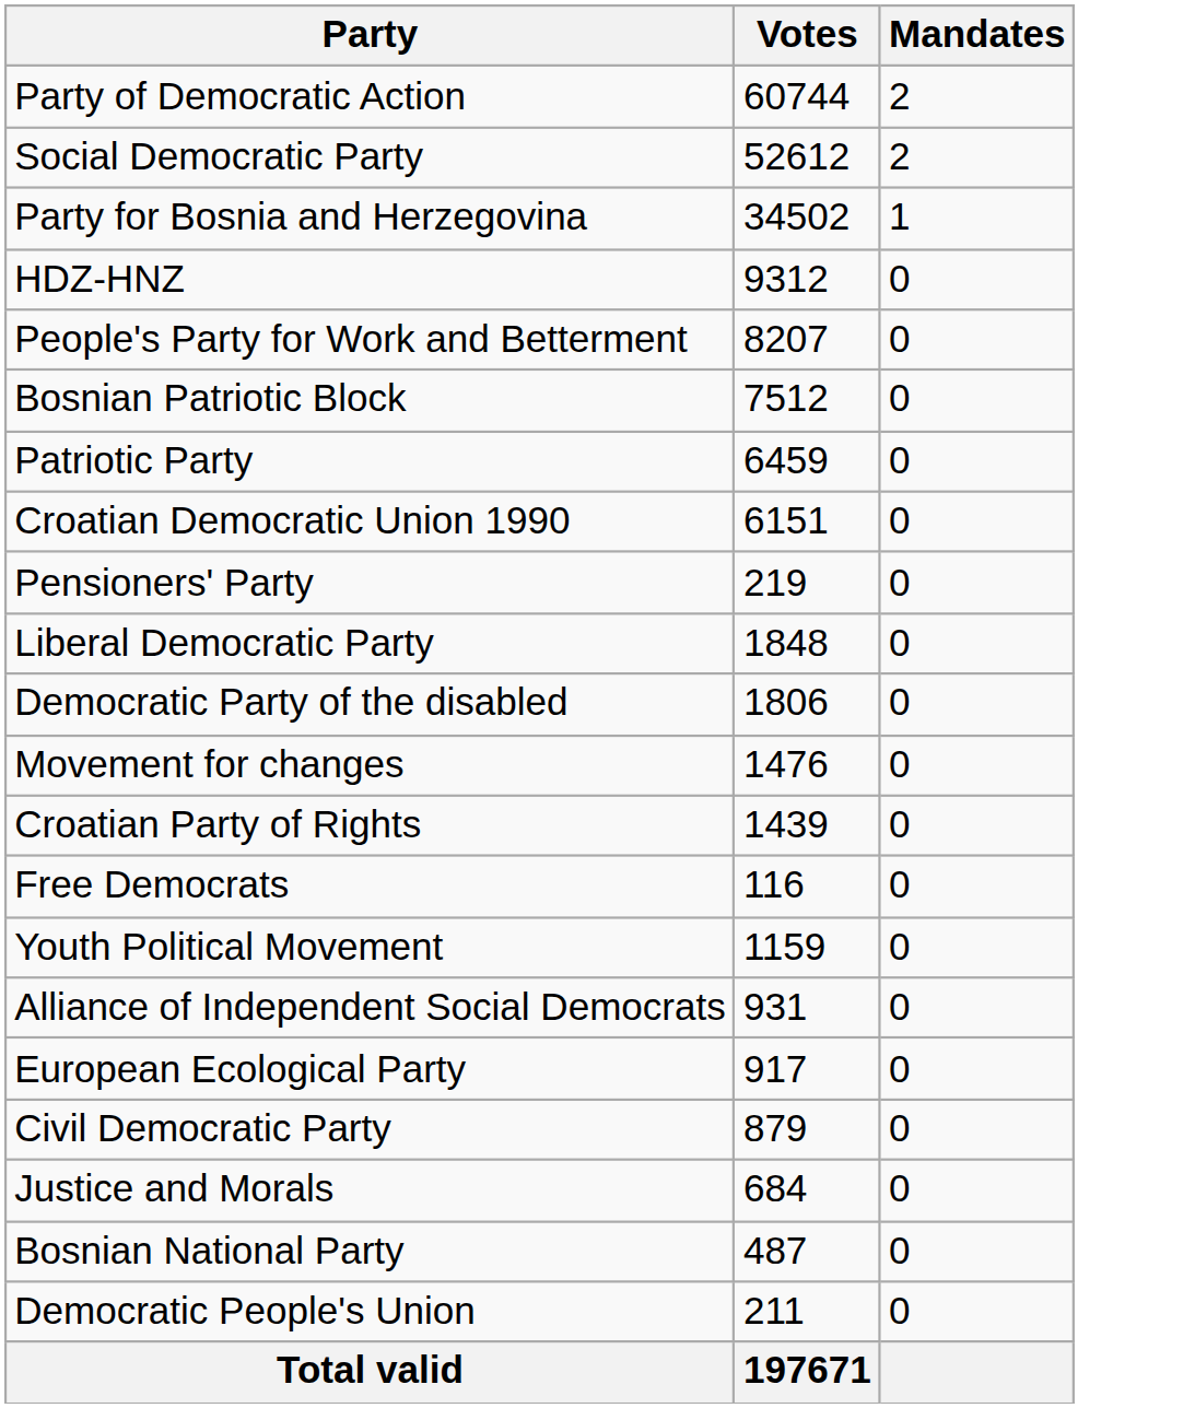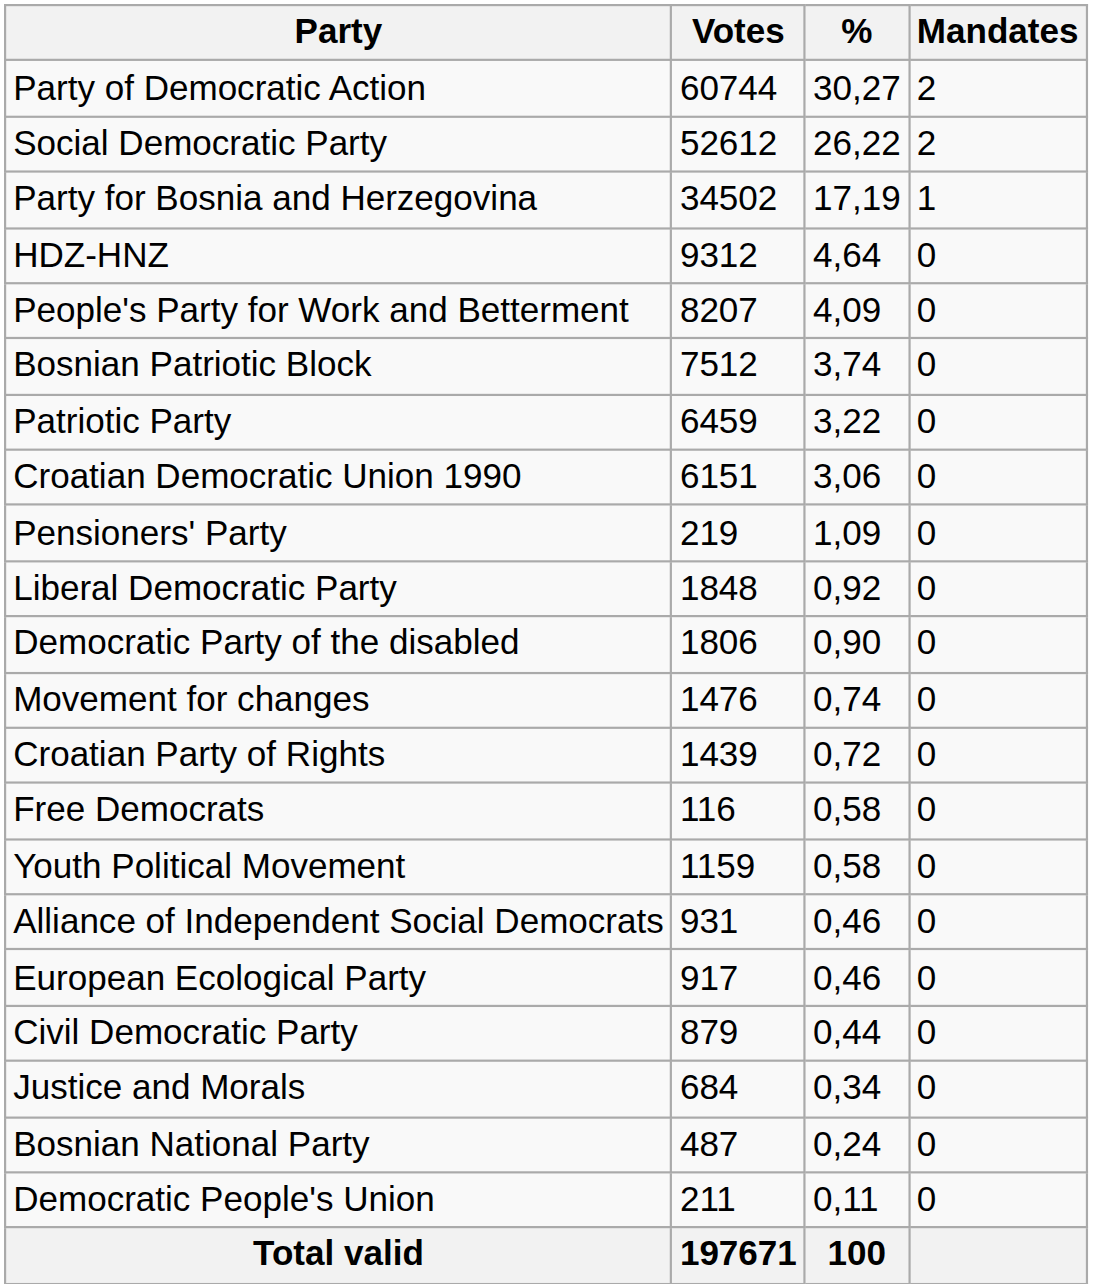 <table class="wikitable" style ="text-align: left">
 <tr>
 <th>Party</th>
 <th>Votes</th>
+<th>%</th>
 <th>Mandates</th>
 </tr>
 <tr>
 <td>Party of Democratic Action</td>
 <td>60744</td>
+<td>30,27</td>
 <td>2</td>
 </tr>
 <tr>
 <td>Social Democratic Party</td>
 <td>52612</td>
+<td>26,22</td>
 <td>2</td>
 </tr>
 <tr>
 <td>Party for Bosnia and Herzegovina</td>
 <td>34502</td>
+<td>17,19</td>
 <td>1</td>
 </tr>
 <tr>
 <td>HDZ-HNZ</td>
 <td>9312</td>
+<td>4,64</td>
 <td>0</td>
 </tr>
 <tr>
 <td>People's Party for Work and Betterment</td>
 <td>8207</td>
+<td>4,09</td>
 <td>0</td>
 </tr>
 <tr>
 <td>Bosnian Patriotic Block</td>
 <td>7512</td>
+<td>3,74</td>
 <td>0</td>
 </tr>
 <tr>
 <td>Patriotic Party</td>
 <td>6459</td>
+<td>3,22</td>
 <td>0</td>
 </tr>
 <tr>
 <td>Croatian Democratic Union 1990</td>
 <td>6151</td>
+<td>3,06</td>
 <td>0</td>
 </tr>
 <tr>
 <td>Pensioners' Party</td>
 <td>219</td>
+<td>1,09</td>
 <td>0</td>
 </tr>
 <tr>
 <td>Liberal Democratic Party</td>
 <td>1848</td>
+<td>0,92</td>
 <td>0</td>
 </tr>
 <tr>
 <td>Democratic Party of the disabled</td>
 <td>1806</td>
+<td>0,90</td>
 <td>0</td>
 </tr>
 <tr>
 <td>Movement for changes</td>
 <td>1476</td>
+<td>0,74</td>
 <td>0</td>
 </tr>
 <tr>
 <td>Croatian Party of Rights</td>
 <td>1439</td>
+<td>0,72</td>
 <td>0</td>
 </tr>
 <tr>
 <td>Free Democrats</td>
 <td>116</td>
+<td>0,58</td>
 <td>0</td>
 </tr>
 <tr>
 <td>Youth Political Movement</td>
 <td>1159</td>
+<td>0,58</td>
 <td>0</td>
 </tr>
 <tr>
 <td>Alliance of Independent Social Democrats</td>
 <td>931</td>
+<td>0,46</td>
 <td>0</td>
 </tr>
 <tr>
 <td>European Ecological Party</td>
 <td>917</td>
+<td>0,46</td>
 <td>0</td>
 </tr>
 <tr>
 <td>Civil Democratic Party</td>
 <td>879</td>
+<td>0,44</td>
 <td>0</td>
 </tr>
 <tr>
 <td>Justice and Morals</td>
 <td>684</td>
+<td>0,34</td>
 <td>0</td>
 </tr>
 <tr>
 <td>Bosnian National Party</td>
 <td>487</td>
+<td>0,24</td>
 <td>0</td>
 </tr>
 <tr>
 <td>Democratic People's Union</td>
 <td>211</td>
+<td>0,11</td>
 <td>0</td>
 </tr>
 <tr>
 <th>Total valid</th>
 <th>197671</th>
+<th>100</th>
 <th></th>
 </tr>
 </table>
